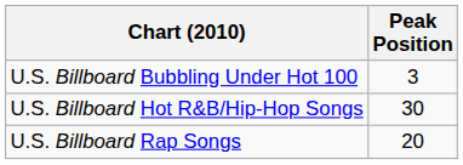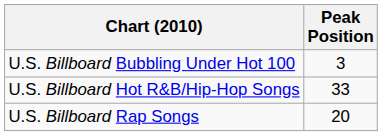 <table class="wikitable">
 <tr>
 <th>Chart (2010)</th>
 <th>Peak<br>Position</th>
 </tr>
 <tr>
 <td>U.S. <em>Billboard</em> <a href='#'>Bubbling Under Hot 100</a></td>
 <td align="center">3</td>
 </tr>
 <tr>
 <td>U.S. <em>Billboard</em> <a href='#'>Hot R&B/Hip-Hop Songs</a></td>
-<td align="center">30</td>
+<td align="center">33</td>
 </tr>
 <tr>
 <td>U.S. <em>Billboard</em> <a href='#'>Rap Songs</a></td>
 <td align="center">20</td>
 </tr>
 <tr>
 </tr>
 </table>
